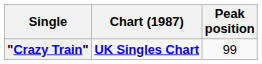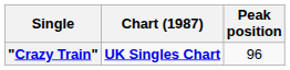 <table class="wikitable plainrowheaders">
 <tr>
 <th scope="col">Single</th>
 <th scope="col">Chart (1987)</th>
 <th scope="col">Peak<br>position</th>
 </tr>
 <tr>
 <th scope="row">"<a href='#'>Crazy Train</a>"</th>
 <td align="center"><strong><a href='#'>UK Singles Chart</a></strong></td>
-<td align="center">99</td>
+<td align="center">96</td>
 </tr>
 </table>
